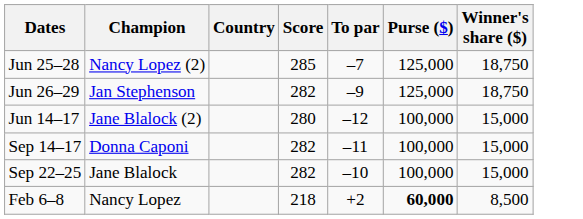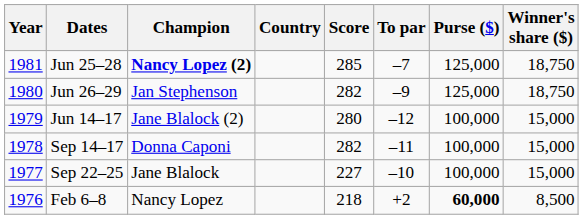 <table class="wikitable">
 <tr>
+<th>Year</th>
 <th>Dates</th>
 <th>Champion</th>
 <th>Country</th>
 <th>Score</th>
 <th>To par</th>
 <th>Purse (<a href='#'>$</a>)</th>
 <th>Winner's<br>share ($)</th>
 </tr>
 <tr>
+<td><a href='#'>1981</a></td>
 <td>Jun 25–28</td>
-<td><a href='#'>Nancy Lopez</a> (2)</td>
+<td><strong><a href='#'>Nancy Lopez</a> (2)</strong></td>
 <td></td>
 <td align=center>285</td>
 <td align=center>–7</td>
 <td align=right>125,000</td>
 <td align=right>18,750</td>
 </tr>
 <tr>
+<td><a href='#'>1980</a></td>
 <td>Jun 26–29</td>
 <td><a href='#'>Jan Stephenson</a></td>
 <td></td>
 <td align=center>282</td>
 <td align=center>–9</td>
 <td align=right>125,000</td>
 <td align=right>18,750</td>
 </tr>
 <tr>
+<td><a href='#'>1979</a></td>
 <td>Jun 14–17</td>
 <td><a href='#'>Jane Blalock</a> (2)</td>
 <td></td>
 <td align=center>280</td>
 <td align=center>–12</td>
 <td align=right>100,000</td>
 <td align=right>15,000</td>
 </tr>
 <tr>
+<td><a href='#'>1978</a></td>
 <td>Sep 14–17</td>
 <td><a href='#'>Donna Caponi</a></td>
 <td></td>
 <td align=center>282</td>
 <td align=center>–11</td>
 <td align=right>100,000</td>
 <td align=right>15,000</td>
 </tr>
 <tr>
+<td><a href='#'>1977</a></td>
 <td>Sep 22–25</td>
 <td>Jane Blalock</td>
 <td></td>
-<td align=center>282</td>
+<td align=center>227</td>
 <td align=center>–10</td>
 <td align=right>100,000</td>
 <td align=right>15,000</td>
 </tr>
 <tr>
+<td><a href='#'>1976</a></td>
 <td>Feb 6–8</td>
 <td>Nancy Lopez</td>
 <td></td>
 <td align=center>218</td>
 <td align=center>+2</td>
 <td align=right><strong>60,000</strong></td>
 <td align=right>8,500</td>
 </tr>
 </table>
